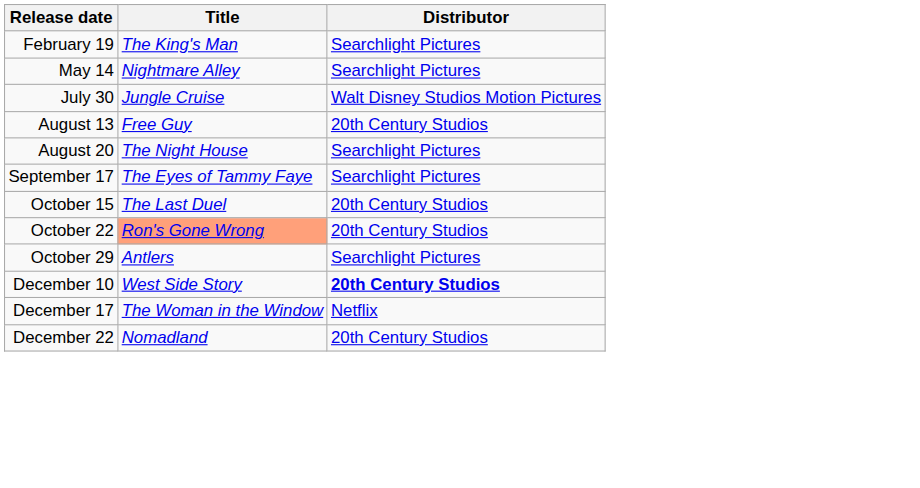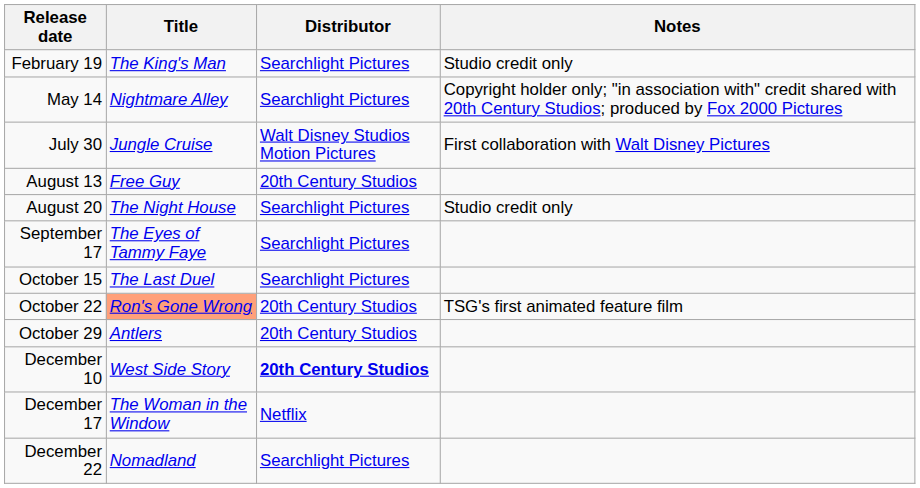 <table class="wikitable sortable">
 <tr>
 <th>Release date</th>
 <th>Title</th>
 <th>Distributor</th>
+<th>Notes</th>
 </tr>
 <tr>
 <td align="right">February 19</td>
 <td><em><a href='#'>The King's Man</a></em></td>
 <td><a href='#'>Searchlight Pictures</a></td>
+<td>Studio credit only</td>
 </tr>
 <tr>
 <td align="right">May 14</td>
 <td><em><a href='#'>Nightmare Alley</a></em></td>
 <td><a href='#'>Searchlight Pictures</a></td>
+<td>Copyright holder only; "in association with" credit shared with <a href='#'>20th Century Studios</a>; produced by <a href='#'>Fox 2000 Pictures</a></td>
 </tr>
 <tr>
 <td align="right">July 30</td>
 <td><em><a href='#'>Jungle Cruise</a></em></td>
 <td><a href='#'>Walt Disney Studios Motion Pictures</a></td>
+<td>First collaboration with <a href='#'>Walt Disney Pictures</a></td>
 </tr>
 <tr>
 <td align="right">August 13</td>
 <td><em><a href='#'>Free Guy</a></em></td>
 <td><a href='#'>20th Century Studios</a></td>
+<td></td>
 </tr>
 <tr>
 <td align="right">August 20</td>
 <td><em><a href='#'>The Night House</a></em></td>
 <td><a href='#'>Searchlight Pictures</a></td>
+<td>Studio credit only</td>
 </tr>
 <tr>
 <td align="right">September 17</td>
 <td><em><a href='#'>The Eyes of Tammy Faye</a></em></td>
 <td><a href='#'>Searchlight Pictures</a></td>
+<td></td>
 </tr>
 <tr>
 <td align="right">October 15</td>
 <td><em><a href='#'>The Last Duel</a></em></td>
-<td><a href='#'>20th Century Studios</a></td>
+<td><a href='#'>Searchlight Pictures</a></td>
+<td></td>
 </tr>
 <tr>
 <td align="right">October 22</td>
 <td style="background: lightsalmon;"><em><a href='#'>Ron's Gone Wrong</a></em></td>
 <td><a href='#'>20th Century Studios</a></td>
+<td>TSG's first animated feature film</td>
 </tr>
 <tr>
 <td align="right">October 29</td>
 <td><em><a href='#'>Antlers</a></em></td>
-<td><a href='#'>Searchlight Pictures</a></td>
+<td><a href='#'>20th Century Studios</a></td>
+<td></td>
 </tr>
 <tr>
 <td align="right">December 10</td>
 <td><em><a href='#'>West Side Story</a></em></td>
 <td><strong><a href='#'>20th Century Studios</a></strong></td>
+<td></td>
 </tr>
 <tr>
 <td align="right">December 17</td>
 <td><em><a href='#'>The Woman in the Window</a></em></td>
 <td><a href='#'>Netflix</a></td>
+<td></td>
 </tr>
 <tr>
 <td align="right">December 22</td>
 <td><em><a href='#'>Nomadland</a></em></td>
-<td><a href='#'>20th Century Studios</a></td>
+<td><a href='#'>Searchlight Pictures</a></td>
+<td></td>
 </tr>
 </table>
